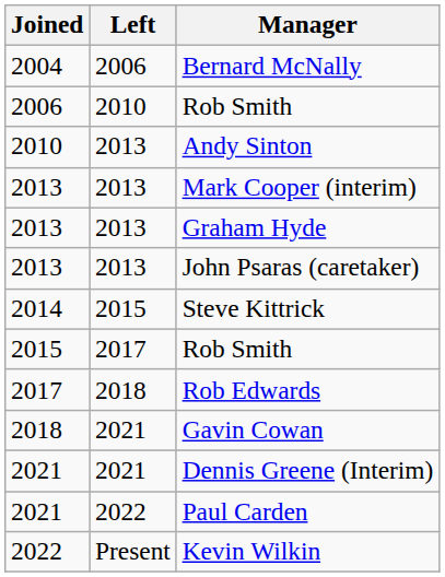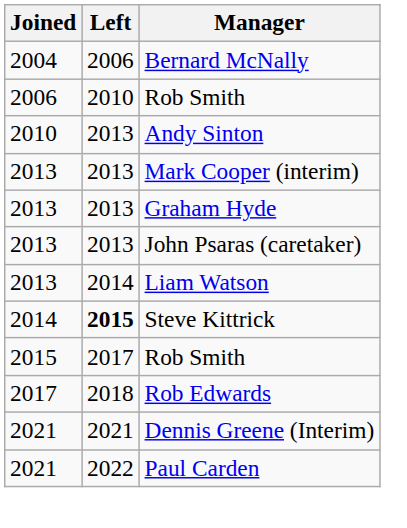 <table class="wikitable" style=text-align: center>
 <tr>
 <th>Joined</th>
 <th>Left</th>
 <th>Manager</th>
 </tr>
 <tr>
 <td>2004</td>
 <td>2006</td>
 <td><a href='#'>Bernard McNally</a></td>
 </tr>
 <tr>
 <td>2006</td>
 <td>2010</td>
 <td>Rob Smith</td>
 </tr>
 <tr>
 <td>2010</td>
 <td>2013</td>
 <td><a href='#'>Andy Sinton</a></td>
 </tr>
 <tr>
 <td>2013</td>
 <td>2013</td>
 <td><a href='#'>Mark Cooper</a> (interim)</td>
 </tr>
 <tr>
 <td>2013</td>
 <td>2013</td>
 <td><a href='#'>Graham Hyde</a></td>
 </tr>
 <tr>
 <td>2013</td>
 <td>2013</td>
 <td>John Psaras (caretaker)</td>
 </tr>
 <tr>
+<td>2013</td>
 <td>2014</td>
-<td>2015</td>
+<td><a href='#'>Liam Watson</a></td>
+</tr>
+<tr>
+<td>2014</td>
+<td><strong>2015</strong></td>
 <td>Steve Kittrick</td>
 </tr>
 <tr>
 <td>2015</td>
 <td>2017</td>
 <td>Rob Smith</td>
 </tr>
 <tr>
 <td>2017</td>
 <td>2018</td>
 <td><a href='#'>Rob Edwards</a></td>
 </tr>
 <tr>
-<td>2018</td>
-<td>2021</td>
-<td><a href='#'>Gavin Cowan</a></td>
-</tr>
-<tr>
 <td>2021</td>
 <td>2021</td>
 <td><a href='#'>Dennis Greene</a> (Interim)</td>
 </tr>
 <tr>
 <td>2021</td>
 <td>2022</td>
 <td><a href='#'>Paul Carden</a></td>
 </tr>
-<tr>
-<td>2022</td>
-<td>Present</td>
-<td><a href='#'>Kevin Wilkin</a></td>
-</tr>
 </table>
